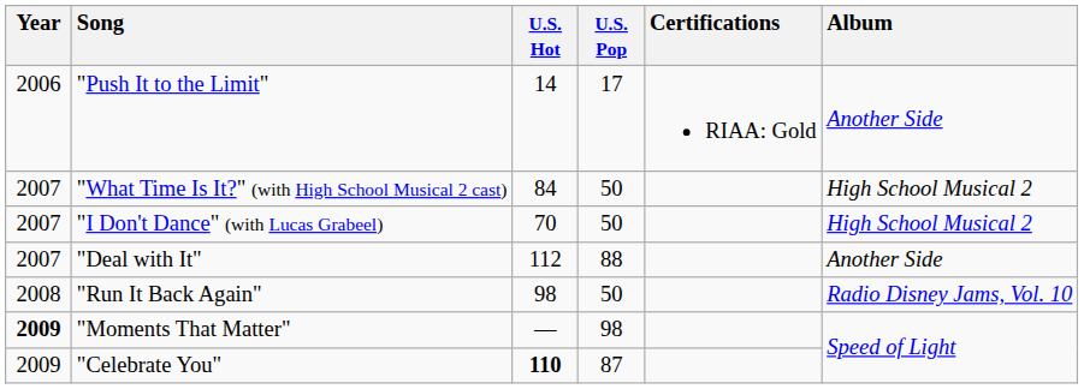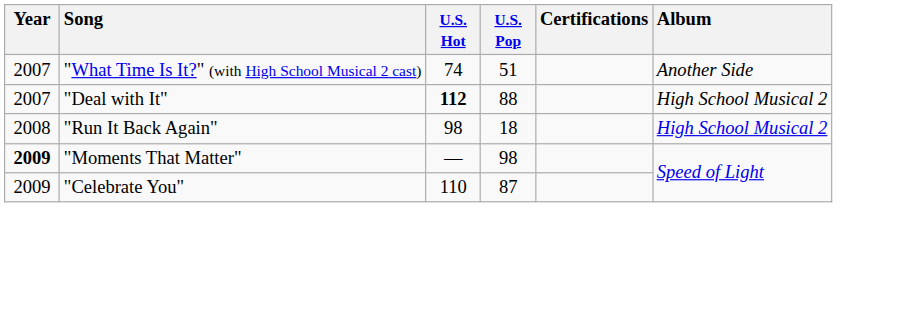 <table class="wikitable">
 <tr>
 <th style="vertical-align:top; text-align:center; width:40px;">Year</th>
 <th style="text-align:left; vertical-align:top;">Song</th>
 <th style="vertical-align:top; text-align:center; width:40px;"><small><a href='#'>U.S. Hot</a></small></th>
 <th style="vertical-align:top; text-align:center; width:40px;"><small><a href='#'>U.S. Pop</a></small></th>
 <th style="text-align:left; vertical-align:top;">Certifications</th>
 <th style="text-align:left; vertical-align:top;">Album</th>
 </tr>
 <tr>
-<td style="text-align:center; vertical-align:top;">2006</td>
-<td style="text-align:left; vertical-align:top;">"<a href='#'>Push It to the Limit</a>"</td>
-<td style="text-align:center; vertical-align:top;">14</td>
-<td style="text-align:center; vertical-align:top;">17</td>
-<td><br><ul><li>RIAA: Gold</li></ul></td>
-<td style="text-align:left;" rowspan="1"><em><a href='#'>Another Side</a></em></td>
-</tr>
-<tr>
 <td style="text-align:center;">2007</td>
 <td style="text-align:left; vertical-align:top;">"<a href='#'>What Time Is It?</a>" <small>(with <a href='#'>High School Musical 2 cast</a>)</small></td>
-<td style="text-align:center; vertical-align:top;">84</td>
-<td style="text-align:center; vertical-align:top;">50</td>
+<td style="text-align:center; vertical-align:top;">74</td>
+<td style="text-align:center; vertical-align:top;">51</td>
 <td></td>
-<td style="text-align:left;"><em>High School Musical 2</em></td>
-</tr>
-<tr>
-<td style="text-align:center;">2007</td>
-<td style="text-align:left; vertical-align:top;">"<a href='#'>I Don't Dance</a>" <small>(with <a href='#'>Lucas Grabeel</a>)</small></td>
-<td style="text-align:center; vertical-align:top;">70</td>
-<td style="text-align:center; vertical-align:top;">50</td>
-<td></td>
-<td style="text-align:left;"><em><a href='#'>High School Musical 2</a></em></td>
+<td style="text-align:left;" rowspan="1"><em>Another Side</em></td>
 </tr>
 <tr>
 <td style="text-align:center;" rowspan="top">2007</td>
 <td style="text-align:left; vertical-align:top;">"Deal with It"</td>
-<td style="text-align:center; vertical-align:top;">112</td>
+<td style="text-align:center; vertical-align:top;"><strong>112</strong></td>
 <td style="text-align:center; vertical-align:top;">88</td>
 <td></td>
-<td style="text-align:left;" rowspan="1"><em>Another Side</em></td>
+<td style="text-align:left;"><em>High School Musical 2</em></td>
 </tr>
 <tr>
 <td style="text-align:center;" rowspan="top">2008</td>
 <td style="text-align:left; vertical-align:top;">"Run It Back Again"</td>
 <td style="text-align:center; vertical-align:top;">98</td>
-<td style="text-align:center; vertical-align:top;">50</td>
+<td style="text-align:center; vertical-align:top;">18</td>
 <td></td>
-<td align="left"><em><a href='#'>Radio Disney Jams, Vol. 10</a></em></td>
+<td style="text-align:left;"><em><a href='#'>High School Musical 2</a></em></td>
 </tr>
 <tr>
 <td style="text-align:center;" rowspan="top"><strong>2009</strong></td>
 <td style="text-align:left; vertical-align:top;">"Moments That Matter"</td>
 <td style="text-align:center; vertical-align:top;">—</td>
 <td style="text-align:center; vertical-align:top;">98</td>
 <td></td>
 <td style="text-align:left;" rowspan="2"><em><a href='#'>Speed of Light</a></em></td>
 </tr>
 <tr>
 <td style="text-align:center;" rowspan="top">2009</td>
 <td style="text-align:left; vertical-align:top;">"Celebrate You"</td>
-<td style="text-align:center; vertical-align:top;"><strong>110</strong></td>
+<td style="text-align:center; vertical-align:top;">110</td>
 <td style="text-align:center; vertical-align:top;">87</td>
 <td></td>
 </tr>
 </table>
